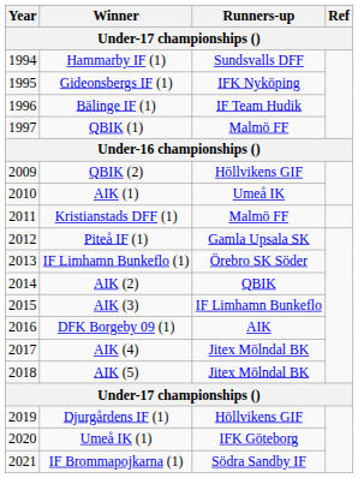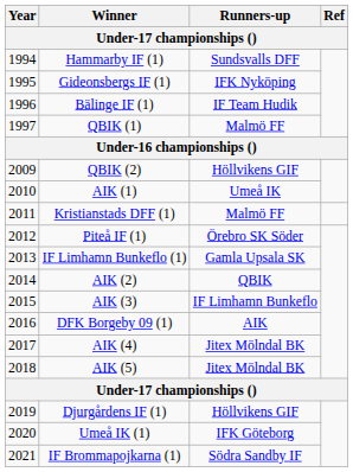 <table class="wikitable sortable plainrowheaders" style="text-align: center;">
 <tr>
 <th>Year</th>
 <th>Winner</th>
 <th>Runners-up</th>
 <th>Ref</th>
 </tr>
 <tr>
 <th colspan=4>Under-17 championships ()</th>
 </tr>
 <tr>
 <td>1994</td>
 <td><a href='#'>Hammarby IF</a> (1)</td>
 <td><a href='#'>Sundsvalls DFF</a></td>
 <td rowspan=4></td>
 </tr>
 <tr>
 <td>1995</td>
 <td><a href='#'>Gideonsbergs IF</a> (1)</td>
 <td><a href='#'>IFK Nyköping</a></td>
 </tr>
 <tr>
 <td>1996</td>
 <td><a href='#'>Bälinge IF</a> (1)</td>
 <td><a href='#'>IF Team Hudik</a></td>
 </tr>
 <tr>
 <td>1997</td>
 <td><a href='#'>QBIK</a> (1)</td>
 <td><a href='#'>Malmö FF</a></td>
 </tr>
 <tr>
 <th colspan=4>Under-16 championships ()</th>
 </tr>
 <tr>
 <td>2009</td>
 <td><a href='#'>QBIK</a> (2)</td>
 <td><a href='#'>Höllvikens GIF</a></td>
 <td rowspan=2></td>
 </tr>
 <tr>
 <td>2010</td>
 <td><a href='#'>AIK</a> (1)</td>
 <td><a href='#'>Umeå IK</a></td>
 </tr>
 <tr>
 <td>2011</td>
 <td><a href='#'>Kristianstads DFF</a> (1)</td>
 <td><a href='#'>Malmö FF</a></td>
 <td></td>
 </tr>
 <tr>
 <td>2012</td>
 <td><a href='#'>Piteå IF</a> (1)</td>
-<td><a href='#'>Gamla Upsala SK</a></td>
+<td><a href='#'>Örebro SK Söder</a></td>
 <td rowspan=7></td>
 </tr>
 <tr>
 <td>2013</td>
 <td><a href='#'>IF Limhamn Bunkeflo</a> (1)</td>
-<td><a href='#'>Örebro SK Söder</a></td>
+<td><a href='#'>Gamla Upsala SK</a></td>
 </tr>
 <tr>
 <td>2014</td>
 <td><a href='#'>AIK</a> (2)</td>
 <td><a href='#'>QBIK</a></td>
 </tr>
 <tr>
 <td>2015</td>
 <td><a href='#'>AIK</a> (3)</td>
 <td><a href='#'>IF Limhamn Bunkeflo</a></td>
 </tr>
 <tr>
 <td>2016</td>
 <td><a href='#'>DFK Borgeby 09</a> (1)</td>
 <td><a href='#'>AIK</a></td>
 </tr>
 <tr>
 <td>2017</td>
 <td><a href='#'>AIK</a> (4)</td>
 <td><a href='#'>Jitex Mölndal BK</a></td>
 </tr>
 <tr>
 <td>2018</td>
 <td><a href='#'>AIK</a> (5)</td>
 <td><a href='#'>Jitex Mölndal BK</a></td>
 </tr>
 <tr>
 <th colspan=4>Under-17 championships ()</th>
 </tr>
 <tr>
 <td>2019</td>
 <td><a href='#'>Djurgårdens IF</a> (1)</td>
 <td><a href='#'>Höllvikens GIF</a></td>
 <td rowspan=3></td>
 </tr>
 <tr>
 <td>2020</td>
 <td><a href='#'>Umeå IK</a> (1)</td>
 <td><a href='#'>IFK Göteborg</a></td>
 </tr>
 <tr>
 <td>2021</td>
 <td><a href='#'>IF Brommapojkarna</a> (1)</td>
 <td><a href='#'>Södra Sandby IF</a></td>
 </tr>
 </table>
